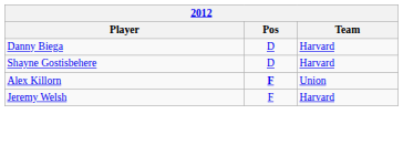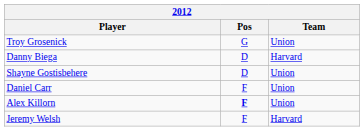 <table class="wikitable" width=95%>
 <tr>
 <th colspan=3><a href='#'>2012</a></th>
 </tr>
 <tr>
 <th>Player</th>
 <th>Pos</th>
 <th>Team</th>
 </tr>
 <tr>
+<td><a href='#'>Troy Grosenick</a></td>
+<td align=center><a href='#'>G</a></td>
+<td><a href='#'>Union</a></td>
+</tr>
+<tr>
 <td><a href='#'>Danny Biega</a></td>
 <td align=center><a href='#'>D</a></td>
 <td><a href='#'>Harvard</a></td>
 </tr>
 <tr>
 <td><a href='#'>Shayne Gostisbehere</a></td>
 <td align=center><a href='#'>D</a></td>
-<td><a href='#'>Harvard</a></td>
+<td><a href='#'>Union</a></td>
+</tr>
+<tr>
+<td><a href='#'>Daniel Carr</a></td>
+<td align=center><a href='#'>F</a></td>
+<td><a href='#'>Union</a></td>
 </tr>
 <tr>
 <td><a href='#'>Alex Killorn</a></td>
 <td align=center><strong><a href='#'>F</a></strong></td>
 <td><a href='#'>Union</a></td>
 </tr>
 <tr>
 <td><a href='#'>Jeremy Welsh</a></td>
 <td align=center><a href='#'>F</a></td>
 <td><a href='#'>Harvard</a></td>
 </tr>
 </table>
